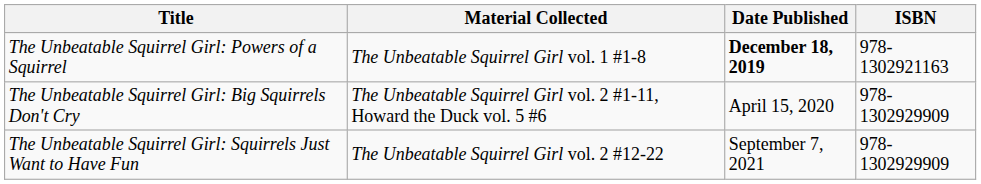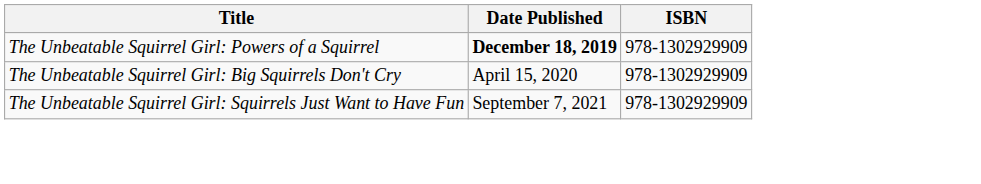 <table class="wikitable">
 <tr>
 <th>Title</th>
-<th>Material Collected</th>
 <th>Date Published</th>
 <th>ISBN</th>
 </tr>
 <tr>
 <td><em>The Unbeatable Squirrel Girl: Powers of a Squirrel</em></td>
-<td><em>The Unbeatable Squirrel Girl</em> vol. 1 #1-8</td>
 <td><strong>December 18, 2019</strong></td>
-<td>978-1302921163</td>
+<td>978-1302929909</td>
 </tr>
 <tr>
 <td><em>The Unbeatable Squirrel Girl: Big Squirrels Don't Cry</em></td>
-<td><em>The Unbeatable Squirrel Girl</em> vol. 2 #1-11, Howard the Duck vol. 5 #6</td>
 <td>April 15, 2020</td>
 <td>978-1302929909</td>
 </tr>
 <tr>
 <td><em>The Unbeatable Squirrel Girl: Squirrels Just Want to Have Fun</em></td>
-<td><em>The Unbeatable Squirrel Girl</em> vol. 2 #12-22</td>
 <td>September 7, 2021</td>
 <td>978-1302929909</td>
 </tr>
 </table>
